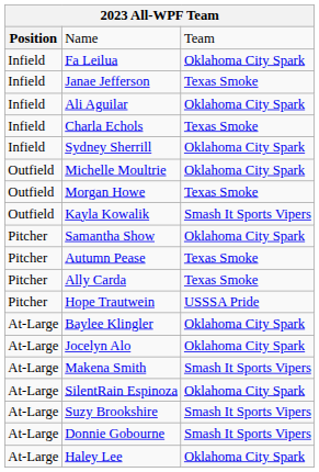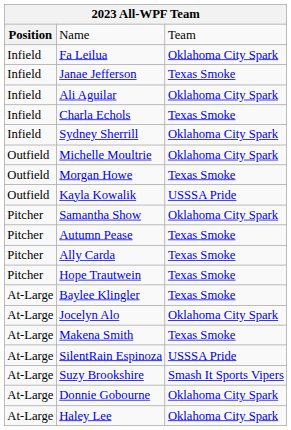 <table class="wikitable">
 <tr>
 <th colspan=4>2023 All-WPF Team</th>
 </tr>
 <tr>
 <th>Position</th>
 <td>Name</td>
 <td>Team</td>
 </tr>
 <tr>
 <td>Infield</td>
 <td><a href='#'>Fa Leilua</a></td>
 <td><a href='#'>Oklahoma City Spark</a></td>
 </tr>
 <tr>
 <td>Infield</td>
 <td><a href='#'>Janae Jefferson</a></td>
 <td><a href='#'>Texas Smoke</a></td>
 </tr>
 <tr>
 <td>Infield</td>
 <td><a href='#'>Ali Aguilar</a></td>
 <td><a href='#'>Oklahoma City Spark</a></td>
 </tr>
 <tr>
 <td>Infield</td>
 <td><a href='#'>Charla Echols</a></td>
 <td><a href='#'>Texas Smoke</a></td>
 </tr>
 <tr>
 <td>Infield</td>
 <td><a href='#'>Sydney Sherrill</a></td>
 <td><a href='#'>Oklahoma City Spark</a></td>
 </tr>
 <tr>
 <td>Outfield</td>
 <td><a href='#'>Michelle Moultrie</a></td>
 <td><a href='#'>Oklahoma City Spark</a></td>
 </tr>
 <tr>
 <td>Outfield</td>
 <td><a href='#'>Morgan Howe</a></td>
 <td><a href='#'>Texas Smoke</a></td>
 </tr>
 <tr>
 <td>Outfield</td>
 <td><a href='#'>Kayla Kowalik</a></td>
-<td><a href='#'>Smash It Sports Vipers</a></td>
+<td><a href='#'>USSSA Pride</a></td>
 </tr>
 <tr>
 <td>Pitcher</td>
 <td><a href='#'>Samantha Show</a></td>
 <td><a href='#'>Oklahoma City Spark</a></td>
 </tr>
 <tr>
 <td>Pitcher</td>
 <td><a href='#'>Autumn Pease</a></td>
 <td><a href='#'>Texas Smoke</a></td>
 </tr>
 <tr>
 <td>Pitcher</td>
 <td><a href='#'>Ally Carda</a></td>
 <td><a href='#'>Texas Smoke</a></td>
 </tr>
 <tr>
 <td>Pitcher</td>
 <td><a href='#'>Hope Trautwein</a></td>
-<td><a href='#'>USSSA Pride</a></td>
+<td><a href='#'>Texas Smoke</a></td>
 </tr>
 <tr>
 <td>At-Large</td>
 <td><a href='#'>Baylee Klingler</a></td>
-<td><a href='#'>Oklahoma City Spark</a></td>
+<td><a href='#'>Texas Smoke</a></td>
 </tr>
 <tr>
 <td>At-Large</td>
 <td><a href='#'>Jocelyn Alo</a></td>
 <td><a href='#'>Oklahoma City Spark</a></td>
 </tr>
 <tr>
 <td>At-Large</td>
 <td><a href='#'>Makena Smith</a></td>
-<td><a href='#'>Smash It Sports Vipers</a></td>
+<td><a href='#'>Texas Smoke</a></td>
 </tr>
 <tr>
 <td>At-Large</td>
 <td><a href='#'>SilentRain Espinoza</a></td>
-<td><a href='#'>Oklahoma City Spark</a></td>
+<td><a href='#'>USSSA Pride</a></td>
 </tr>
 <tr>
 <td>At-Large</td>
 <td><a href='#'>Suzy Brookshire</a></td>
 <td><a href='#'>Smash It Sports Vipers</a></td>
 </tr>
 <tr>
 <td>At-Large</td>
 <td><a href='#'>Donnie Gobourne</a></td>
-<td><a href='#'>Smash It Sports Vipers</a></td>
+<td><a href='#'>Oklahoma City Spark</a></td>
 </tr>
 <tr>
 <td>At-Large</td>
 <td><a href='#'>Haley Lee</a></td>
 <td><a href='#'>Oklahoma City Spark</a></td>
 </tr>
 </table>
